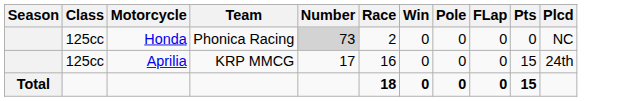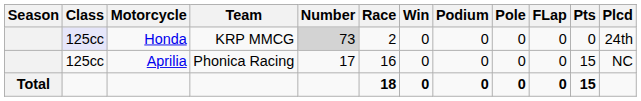 <table class="wikitable">
 <tr>
 <th>Season</th>
 <th>Class</th>
 <th>Motorcycle</th>
 <th>Team</th>
 <th>Number</th>
 <th>Race</th>
 <th>Win</th>
+<th>Podium</th>
 <th>Pole</th>
 <th>FLap</th>
 <th>Pts</th>
 <th>Plcd</th>
 </tr>
 <tr style="text-align:right;">
 <th></th>
-<td>125cc</td>
+<td style="background: lavender;">125cc</td>
 <td><a href='#'>Honda</a></td>
-<td>Phonica Racing</td>
+<td>KRP MMCG</td>
 <td style="background: lightgrey;">73</td>
 <td>2</td>
 <td>0</td>
 <td>0</td>
 <td>0</td>
 <td>0</td>
-<td>NC</td>
+<td>0</td>
+<td>24th</td>
 </tr>
 <tr style="text-align:right;">
 <th></th>
 <td>125cc</td>
 <td><a href='#'>Aprilia</a></td>
-<td>KRP MMCG</td>
+<td>Phonica Racing</td>
 <td>17</td>
 <td>16</td>
 <td>0</td>
 <td>0</td>
 <td>0</td>
+<td>0</td>
 <td>15</td>
-<td>24th</td>
+<td>NC</td>
 </tr>
 <tr style="text-align:right;">
 <th>Total</th>
 <td></td>
 <td></td>
 <td></td>
 <td></td>
 <td><strong>18</strong></td>
 <td><strong>0</strong></td>
 <td><strong>0</strong></td>
 <td><strong>0</strong></td>
+<td><strong>0</strong></td>
 <td><strong>15</strong></td>
 <td></td>
 </tr>
 </table>
